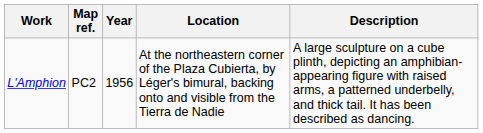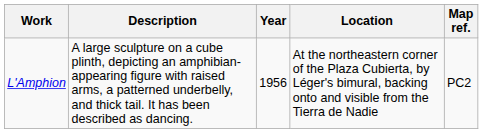 <table class="wikitable">
 <tr>
 <th>Work</th>
-<th>Map ref.</th>
+<th>Description</th>
 <th>Year</th>
 <th>Location</th>
-<th>Description</th>
+<th>Map ref.</th>
 </tr>
 <tr>
 <td><em><a href='#'>L'Amphion</a></em></td>
-<td>PC2</td>
+<td>A large sculpture on a cube plinth, depicting an amphibian-appearing figure with raised arms, a patterned underbelly, and thick tail. It has been described as dancing.</td>
 <td>1956</td>
 <td>At the northeastern corner of the Plaza Cubierta, by Léger's bimural, backing onto and visible from the Tierra de Nadie</td>
-<td>A large sculpture on a cube plinth, depicting an amphibian-appearing figure with raised arms, a patterned underbelly, and thick tail. It has been described as dancing.</td>
+<td>PC2</td>
 </tr>
 </table>
